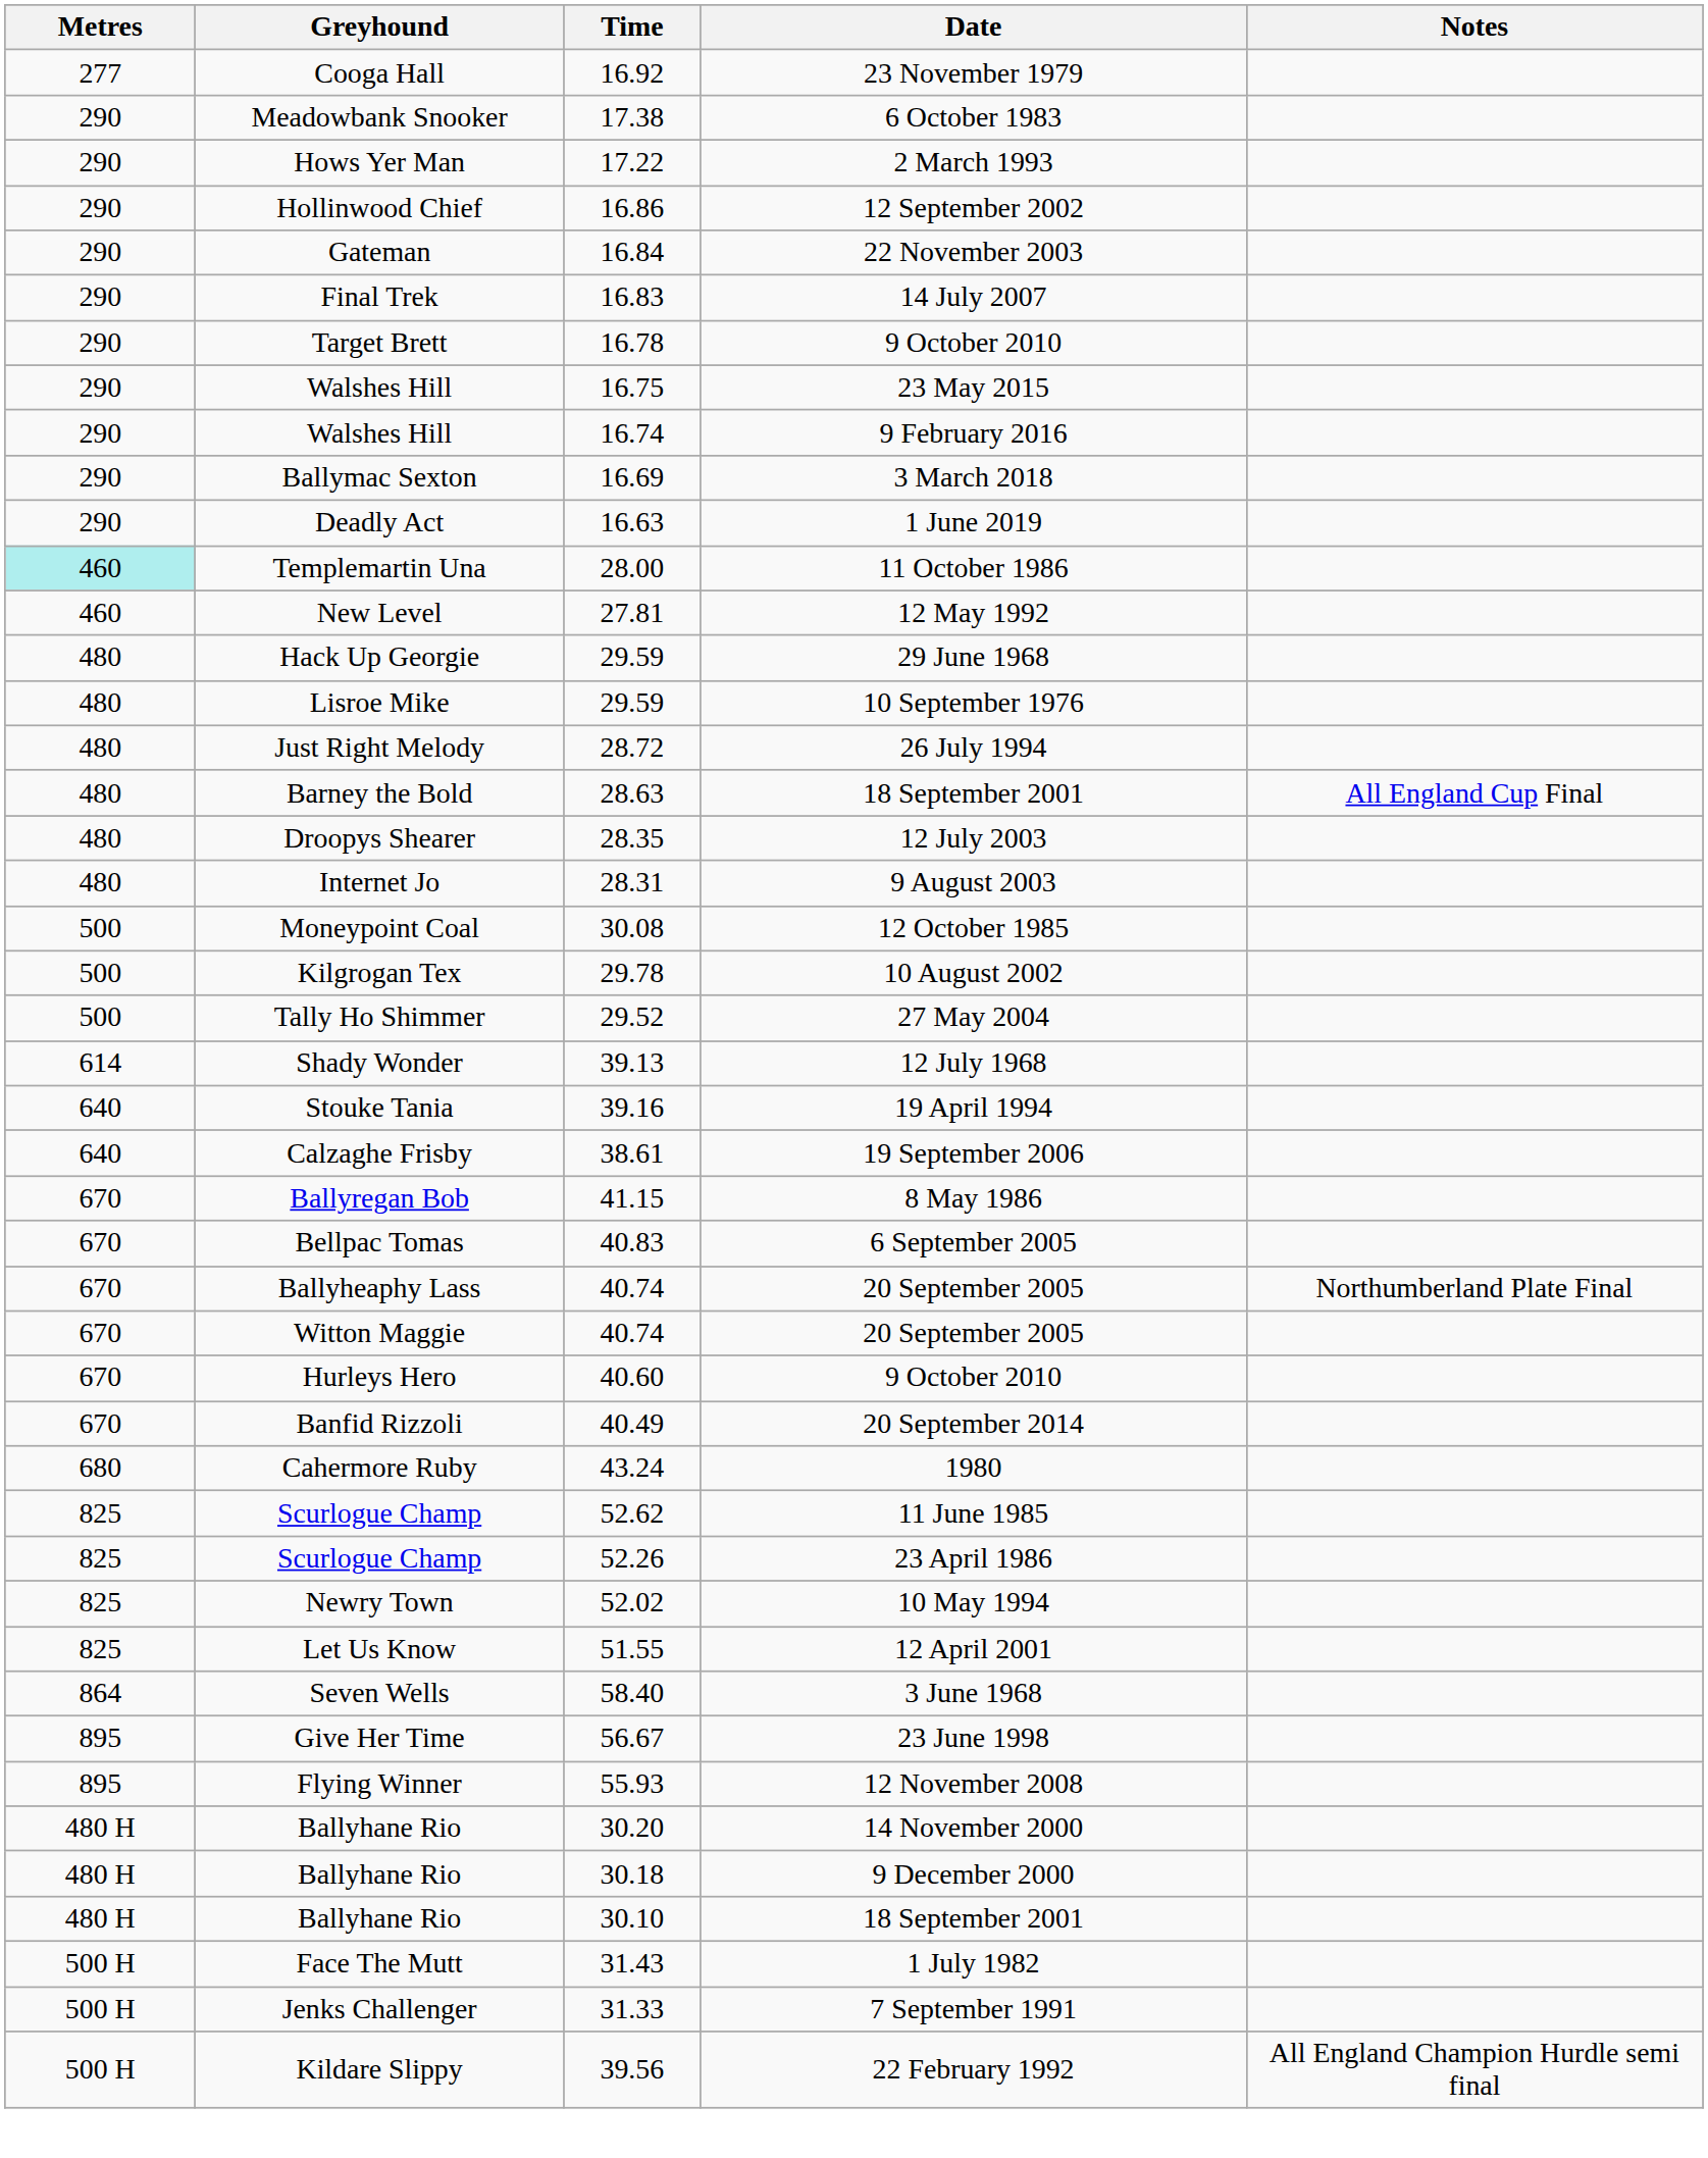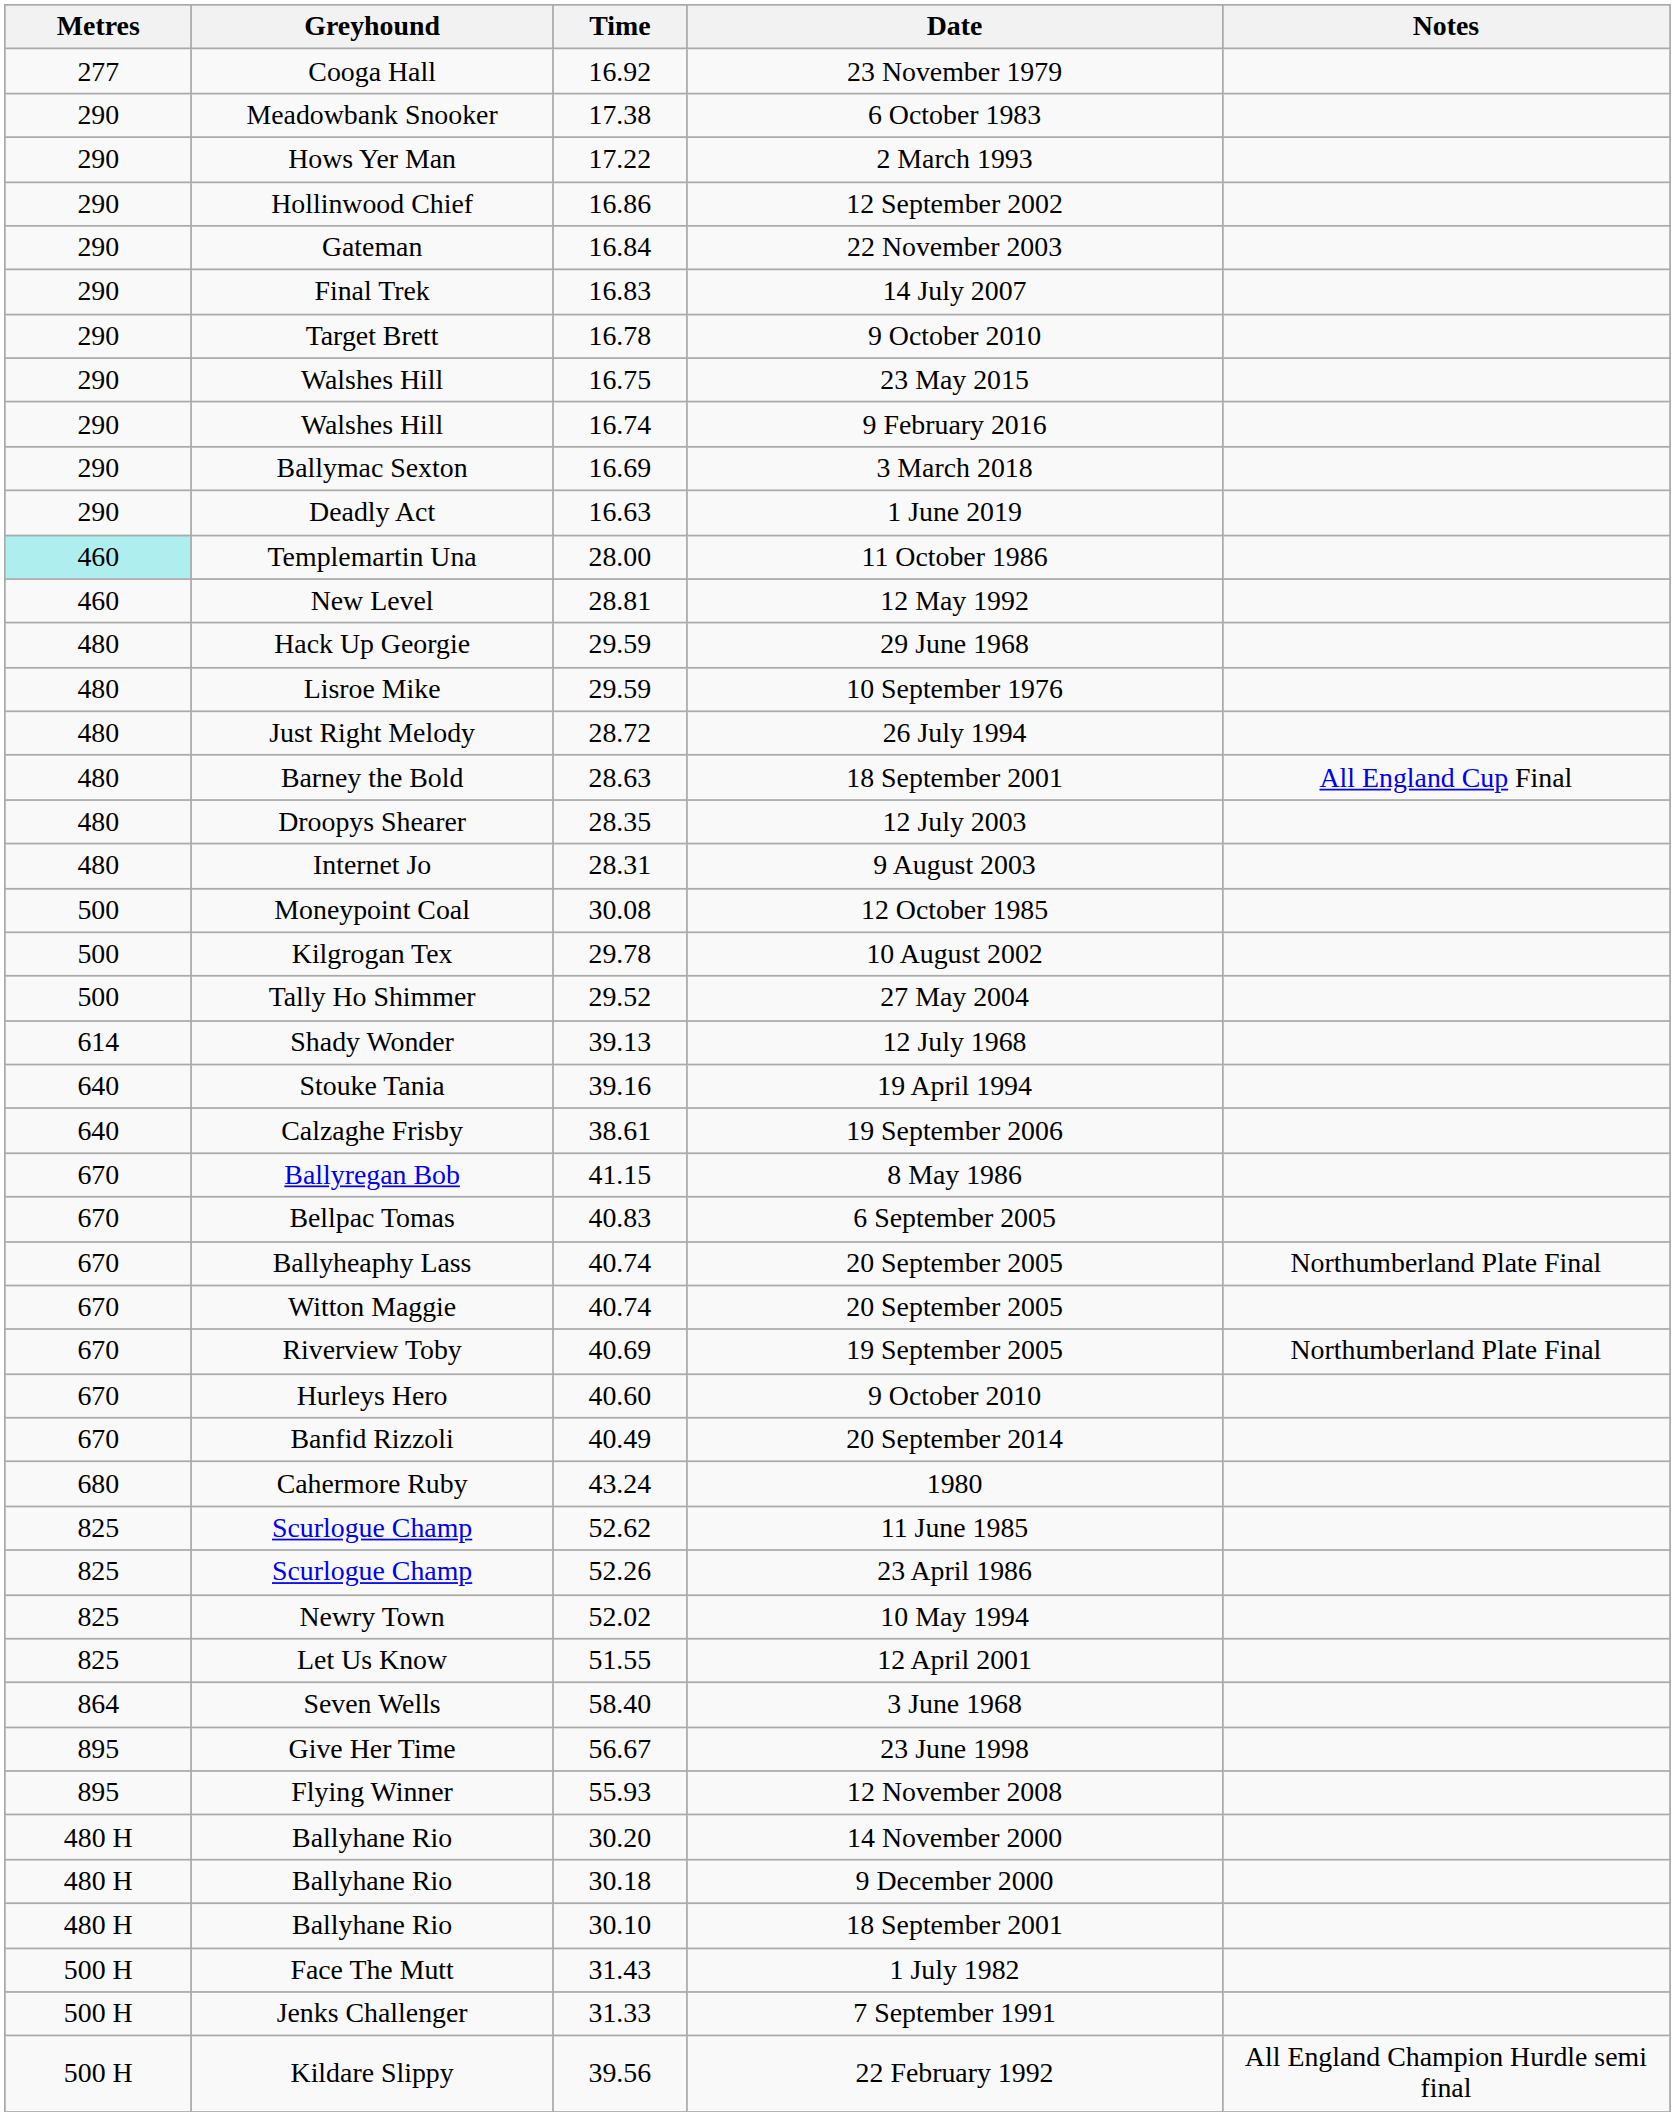 <table class="wikitable" style="font-size: 100%">
 <tr>
 <th width=100>Metres</th>
 <th width=200>Greyhound</th>
 <th width=70>Time</th>
 <th width=300>Date</th>
 <th width=250>Notes</th>
 </tr>
 <tr align=center>
 <td>277</td>
 <td>Cooga Hall</td>
 <td>16.92</td>
 <td>23 November 1979</td>
 <td></td>
 </tr>
 <tr align=center>
 <td>290</td>
 <td>Meadowbank Snooker</td>
 <td>17.38</td>
 <td>6 October 1983</td>
 <td></td>
 </tr>
 <tr align=center>
 <td>290</td>
 <td>Hows Yer Man</td>
 <td>17.22</td>
 <td>2 March 1993</td>
 <td></td>
 </tr>
 <tr align=center>
 <td>290</td>
 <td>Hollinwood Chief</td>
 <td>16.86</td>
 <td>12 September 2002</td>
 <td></td>
 </tr>
 <tr align=center>
 <td>290</td>
 <td>Gateman</td>
 <td>16.84</td>
 <td>22 November 2003</td>
 <td></td>
 </tr>
 <tr align=center>
 <td>290</td>
 <td>Final Trek</td>
 <td>16.83</td>
 <td>14 July 2007</td>
 <td></td>
 </tr>
 <tr align=center>
 <td>290</td>
 <td>Target Brett</td>
 <td>16.78</td>
 <td>9 October 2010</td>
 <td></td>
 </tr>
 <tr align=center>
 <td>290</td>
 <td>Walshes Hill</td>
 <td>16.75</td>
 <td>23 May 2015</td>
 <td></td>
 </tr>
 <tr align=center>
 <td>290</td>
 <td>Walshes Hill</td>
 <td>16.74</td>
 <td>9 February 2016</td>
 <td></td>
 </tr>
 <tr align=center>
 <td>290</td>
 <td>Ballymac Sexton</td>
 <td>16.69</td>
 <td>3 March 2018</td>
 <td></td>
 </tr>
 <tr align=center>
 <td>290</td>
 <td>Deadly Act</td>
 <td>16.63</td>
 <td>1 June 2019</td>
 <td></td>
 </tr>
 <tr align=center>
 <td style="background: paleturquoise;">460</td>
 <td>Templemartin Una</td>
 <td>28.00</td>
 <td>11 October 1986</td>
 <td></td>
 </tr>
 <tr align=center>
 <td>460</td>
 <td>New Level</td>
-<td>27.81</td>
+<td>28.81</td>
 <td>12 May 1992</td>
 <td></td>
 </tr>
 <tr align=center>
 <td>480</td>
 <td>Hack Up Georgie</td>
 <td>29.59</td>
 <td>29 June 1968</td>
 <td></td>
 </tr>
 <tr align=center>
 <td>480</td>
 <td>Lisroe Mike</td>
 <td>29.59</td>
 <td>10 September 1976</td>
 <td></td>
 </tr>
 <tr align=center>
 <td>480</td>
 <td>Just Right Melody</td>
 <td>28.72</td>
 <td>26 July 1994</td>
 <td></td>
 </tr>
 <tr align=center>
 <td>480</td>
 <td>Barney the Bold</td>
 <td>28.63</td>
 <td>18 September 2001</td>
 <td><a href='#'>All England Cup</a> Final</td>
 </tr>
 <tr align=center>
 <td>480</td>
 <td>Droopys Shearer</td>
 <td>28.35</td>
 <td>12 July 2003</td>
 <td></td>
 </tr>
 <tr align=center>
 <td>480</td>
 <td>Internet Jo</td>
 <td>28.31</td>
 <td>9 August 2003</td>
 <td></td>
 </tr>
 <tr align=center>
 <td>500</td>
 <td>Moneypoint Coal</td>
 <td>30.08</td>
 <td>12 October 1985</td>
 <td></td>
 </tr>
 <tr align=center>
 <td>500</td>
 <td>Kilgrogan Tex</td>
 <td>29.78</td>
 <td>10 August 2002</td>
 <td></td>
 </tr>
 <tr align=center>
 <td>500</td>
 <td>Tally Ho Shimmer</td>
 <td>29.52</td>
 <td>27 May 2004</td>
 <td></td>
 </tr>
 <tr align=center>
 <td>614</td>
 <td>Shady Wonder</td>
 <td>39.13</td>
 <td>12 July 1968</td>
 <td></td>
 </tr>
 <tr align=center>
 <td>640</td>
 <td>Stouke Tania</td>
 <td>39.16</td>
 <td>19 April 1994</td>
 <td></td>
 </tr>
 <tr align=center>
 <td>640</td>
 <td>Calzaghe Frisby</td>
 <td>38.61</td>
 <td>19 September 2006</td>
 <td></td>
 </tr>
 <tr align=center>
 <td>670</td>
 <td><a href='#'>Ballyregan Bob</a></td>
 <td>41.15</td>
 <td>8 May 1986</td>
 <td></td>
 </tr>
 <tr align=center>
 <td>670</td>
 <td>Bellpac Tomas</td>
 <td>40.83</td>
 <td>6 September 2005</td>
 <td></td>
 </tr>
 <tr align=center>
 <td>670</td>
 <td>Ballyheaphy Lass</td>
 <td>40.74</td>
 <td>20 September 2005</td>
 <td>Northumberland Plate Final</td>
 </tr>
 <tr align=center>
 <td>670</td>
 <td>Witton Maggie</td>
 <td>40.74</td>
 <td>20 September 2005</td>
 <td></td>
 </tr>
 <tr align=center>
 <td>670</td>
+<td>Riverview Toby</td>
+<td>40.69</td>
+<td>19 September 2005</td>
+<td>Northumberland Plate Final</td>
+</tr>
+<tr align=center>
+<td>670</td>
 <td>Hurleys Hero</td>
 <td>40.60</td>
 <td>9 October 2010</td>
 <td></td>
 </tr>
 <tr align=center>
 <td>670</td>
 <td>Banfid Rizzoli</td>
 <td>40.49</td>
 <td>20 September 2014</td>
 <td></td>
 </tr>
 <tr align=center>
 <td>680</td>
 <td>Cahermore Ruby</td>
 <td>43.24</td>
 <td>1980</td>
 <td></td>
 </tr>
 <tr align=center>
 <td>825</td>
 <td><a href='#'>Scurlogue Champ</a></td>
 <td>52.62</td>
 <td>11 June 1985</td>
 <td></td>
 </tr>
 <tr align=center>
 <td>825</td>
 <td><a href='#'>Scurlogue Champ</a></td>
 <td>52.26</td>
 <td>23 April 1986</td>
 <td></td>
 </tr>
 <tr align=center>
 <td>825</td>
 <td>Newry Town</td>
 <td>52.02</td>
 <td>10 May 1994</td>
 <td></td>
 </tr>
 <tr align=center>
 <td>825</td>
 <td>Let Us Know</td>
 <td>51.55</td>
 <td>12 April 2001</td>
 <td></td>
 </tr>
 <tr align=center>
 <td>864</td>
 <td>Seven Wells</td>
 <td>58.40</td>
 <td>3 June 1968</td>
 <td></td>
 </tr>
 <tr align=center>
 <td>895</td>
 <td>Give Her Time</td>
 <td>56.67</td>
 <td>23 June 1998</td>
 <td></td>
 </tr>
 <tr align=center>
 <td>895</td>
 <td>Flying Winner</td>
 <td>55.93</td>
 <td>12 November 2008</td>
 <td></td>
 </tr>
 <tr align=center>
 <td>480 H</td>
 <td>Ballyhane Rio</td>
 <td>30.20</td>
 <td>14 November 2000</td>
 <td></td>
 </tr>
 <tr align=center>
 <td>480 H</td>
 <td>Ballyhane Rio</td>
 <td>30.18</td>
 <td>9 December 2000</td>
 <td></td>
 </tr>
 <tr align=center>
 <td>480 H</td>
 <td>Ballyhane Rio</td>
 <td>30.10</td>
 <td>18 September 2001</td>
 <td></td>
 </tr>
 <tr align=center>
 <td>500 H</td>
 <td>Face The Mutt</td>
 <td>31.43</td>
 <td>1 July 1982</td>
 <td></td>
 </tr>
 <tr align=center>
 <td>500 H</td>
 <td>Jenks Challenger</td>
 <td>31.33</td>
 <td>7 September 1991</td>
 <td></td>
 </tr>
 <tr align=center>
 <td>500 H</td>
 <td>Kildare Slippy</td>
 <td>39.56</td>
 <td>22 February 1992</td>
 <td>All England Champion Hurdle semi final</td>
 </tr>
 </table>
